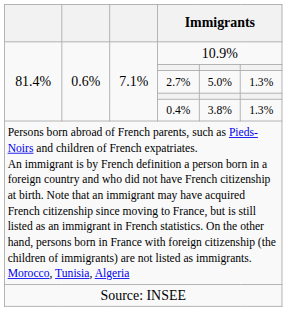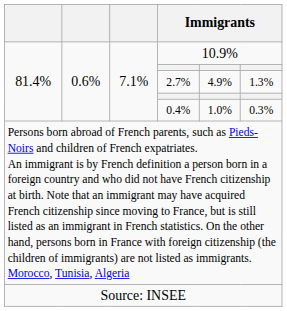 <table class="wikitable" width="320px">
 <tr>
 <th align=center><br></th>
 <th align=center><br></th>
 <th align=center><br><br></th>
 <th align=center colspan=3>Immigrants</th>
 </tr>
 <tr>
 <td align=center rowspan=5>81.4%</td>
 <td align=center rowspan=5>0.6%</td>
 <td align=center rowspan=5>7.1%</td>
 <td align=center colspan=3>10.9%</td>
 </tr>
 <tr>
 <th align=center><small></small></th>
 <th align=center><small></small></th>
 <th align=center><small></small></th>
 </tr>
 <tr>
 <td align=center><small>2.7%</small></td>
-<td align=center><small>5.0%</small></td>
+<td align=center><small>4.9%</small></td>
 <td align=center><small>1.3%</small></td>
 </tr>
 <tr>
 <th align=center><small></small></th>
 <th align=center><small></small></th>
 <th align=center><small></small></th>
 </tr>
 <tr>
 <td align=center><small>0.4%</small></td>
-<td align=center><small>3.8%</small></td>
-<td align=center><small>1.3%</small></td>
+<td align=center><small>1.0%</small></td>
+<td align=center><small>0.3%</small></td>
 </tr>
 <tr>
 <td align=left colspan=9><small>Persons born abroad of French parents, such as <a href='#'>Pieds-Noirs</a> and children of French expatriates.</small><br><small>An immigrant is by French definition a person born in a foreign country and who did not have French citizenship at birth. Note that an immigrant may have acquired French citizenship since moving to France, but is still listed as an immigrant in French statistics. On the other hand, persons born in France with foreign citizenship (the children of immigrants) are not listed as immigrants.</small><br><small><a href='#'>Morocco</a>, <a href='#'>Tunisia</a>, <a href='#'>Algeria</a></small></td>
 </tr>
 <tr>
 <td align=center colspan=9>Source: INSEE</td>
 </tr>
 </table>
